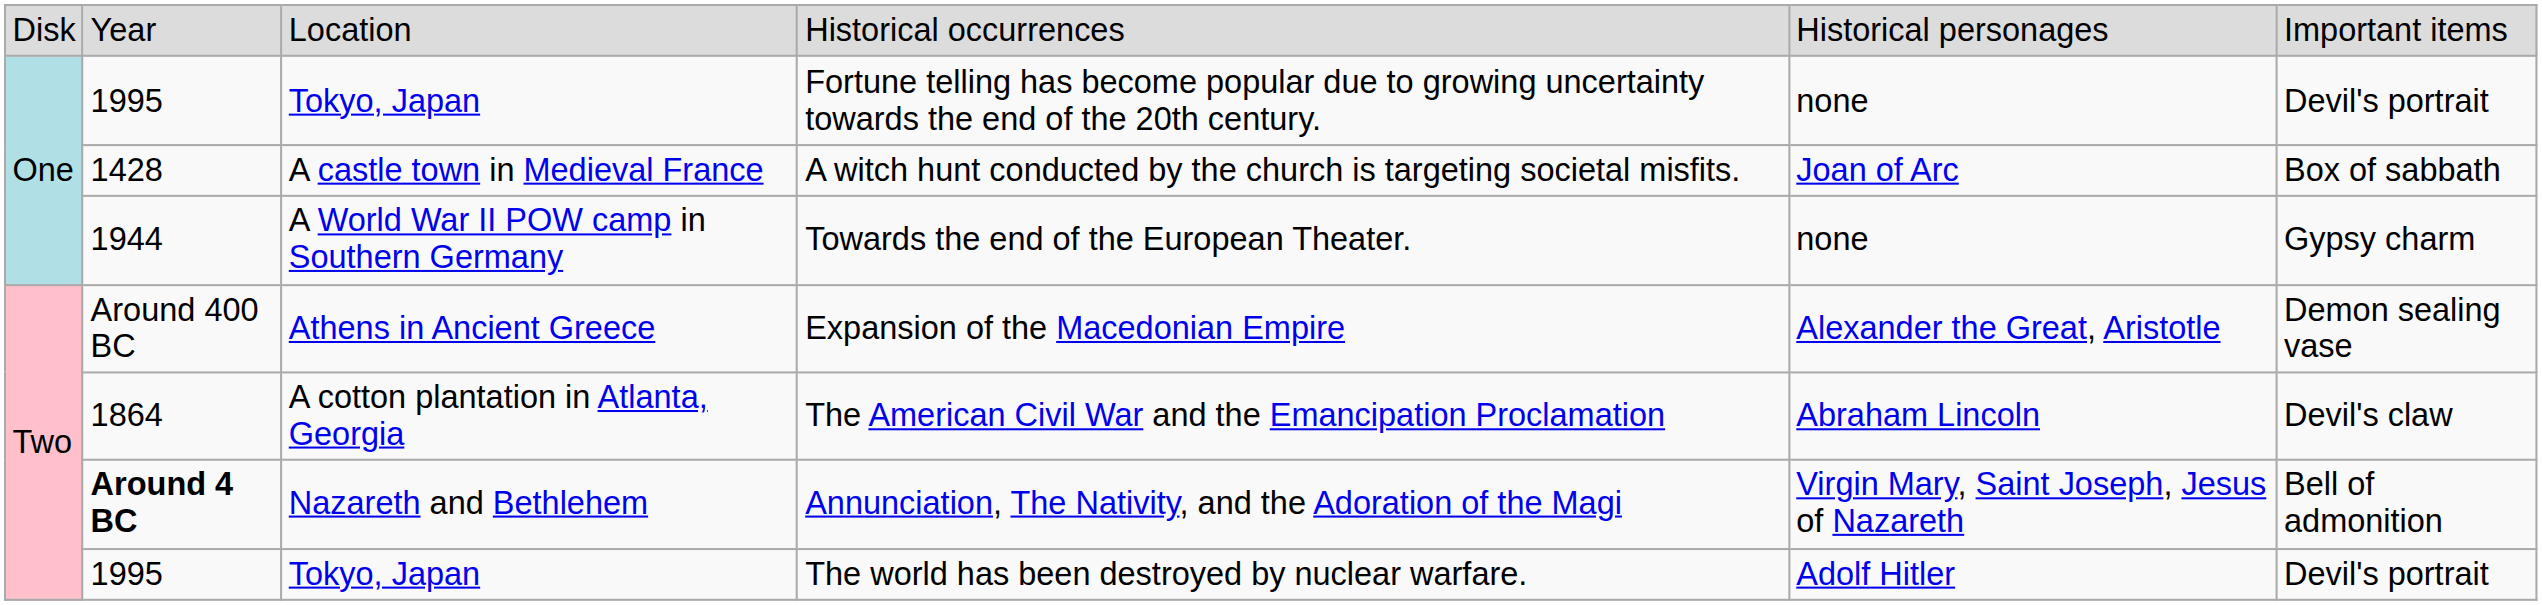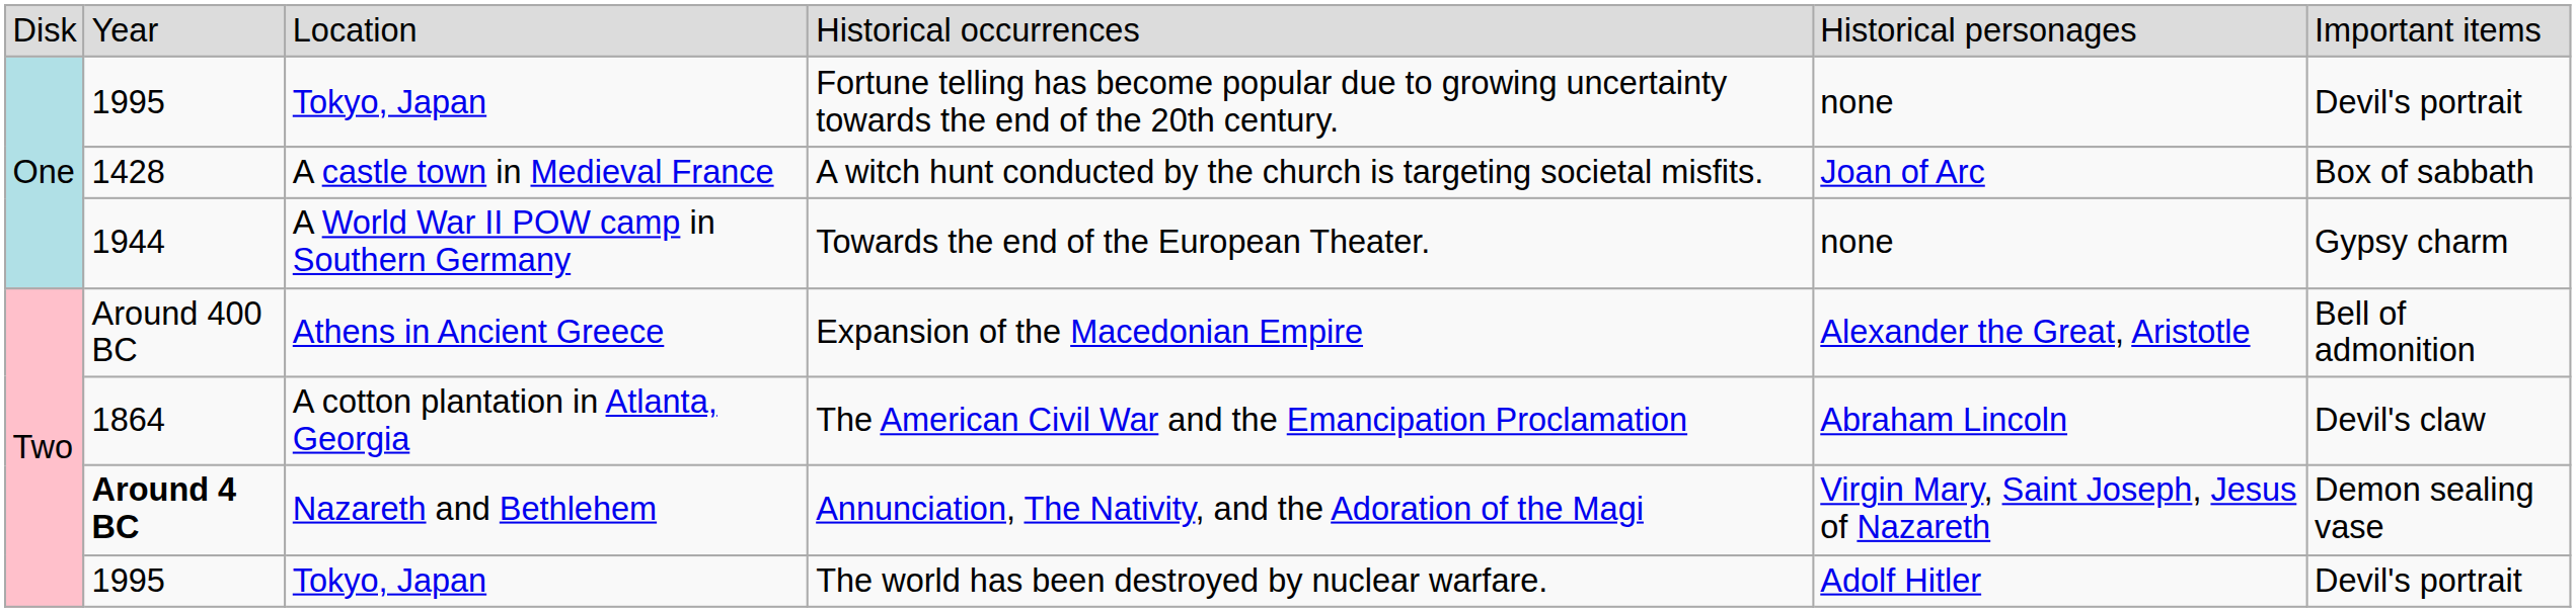 <table class="wikitable">
 <tr bgcolor=#DCDCDC>
 <td>Disk</td>
 <td>Year</td>
 <td>Location</td>
 <td>Historical occurrences</td>
 <td>Historical personages</td>
 <td>Important items</td>
 </tr>
 <tr>
 <td bgcolor=#B0E0E6 ROWSPAN=3>One</td>
 <td>1995</td>
 <td><a href='#'>Tokyo, Japan</a></td>
 <td>Fortune telling has become popular due to growing uncertainty towards the end of the 20th century.</td>
 <td>none</td>
 <td>Devil's portrait</td>
 </tr>
 <tr>
 <td>1428</td>
 <td>A <a href='#'>castle town</a> in <a href='#'>Medieval France</a></td>
 <td>A witch hunt conducted by the church is targeting societal misfits.</td>
 <td><a href='#'>Joan of Arc</a></td>
 <td>Box of sabbath</td>
 </tr>
 <tr>
 <td>1944</td>
 <td>A <a href='#'>World War II POW camp</a> in <a href='#'>Southern Germany</a></td>
 <td>Towards the end of the European Theater.</td>
 <td>none</td>
 <td>Gypsy charm</td>
 </tr>
 <tr>
 <td bgcolor=#FFC0CB ROWSPAN=4>Two</td>
 <td>Around 400 BC</td>
 <td><a href='#'>Athens in Ancient Greece</a></td>
 <td>Expansion of the <a href='#'>Macedonian Empire</a></td>
 <td><a href='#'>Alexander the Great</a>, <a href='#'>Aristotle</a></td>
-<td>Demon sealing vase</td>
+<td>Bell of admonition</td>
 </tr>
 <tr>
 <td>1864</td>
 <td>A cotton plantation in <a href='#'>Atlanta, Georgia</a></td>
 <td>The <a href='#'>American Civil War</a> and the <a href='#'>Emancipation Proclamation</a></td>
 <td><a href='#'>Abraham Lincoln</a></td>
 <td>Devil's claw</td>
 </tr>
 <tr>
 <td><strong>Around 4 BC</strong></td>
 <td><a href='#'>Nazareth</a> and <a href='#'>Bethlehem</a></td>
 <td><a href='#'>Annunciation</a>, <a href='#'>The Nativity</a>, and the <a href='#'>Adoration of the Magi</a></td>
 <td><a href='#'>Virgin Mary</a>, <a href='#'>Saint Joseph</a>, <a href='#'>Jesus</a> of <a href='#'>Nazareth</a></td>
-<td>Bell of admonition</td>
+<td>Demon sealing vase</td>
 </tr>
 <tr>
 <td>1995</td>
 <td><a href='#'>Tokyo, Japan</a></td>
 <td>The world has been destroyed by nuclear warfare.</td>
 <td><a href='#'>Adolf Hitler</a></td>
 <td>Devil's portrait</td>
 </tr>
 </table>
